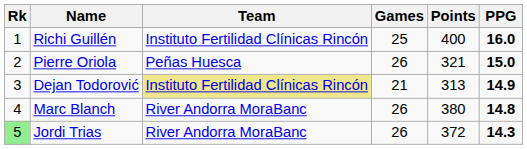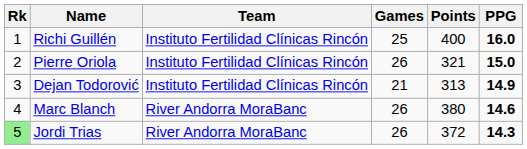 <table class="wikitable" style="text-align: center;">
 <tr>
 <th>Rk</th>
 <th>Name</th>
 <th>Team</th>
 <th>Games</th>
 <th>Points</th>
 <th style="width:40px;">PPG</th>
 </tr>
 <tr>
 <td>1</td>
 <td align="left"> <a href='#'>Richi Guillén</a></td>
 <td align="left"><a href='#'>Instituto Fertilidad Clínicas Rincón</a></td>
 <td>25</td>
 <td>400</td>
 <td><strong>16.0</strong></td>
 </tr>
 <tr>
 <td>2</td>
 <td align="left"> <a href='#'>Pierre Oriola</a></td>
-<td align="left"><a href='#'>Peñas Huesca</a></td>
+<td align="left"><a href='#'>Instituto Fertilidad Clínicas Rincón</a></td>
 <td>26</td>
 <td>321</td>
 <td><strong>15.0</strong></td>
 </tr>
 <tr>
 <td>3</td>
 <td align="left"> <a href='#'>Dejan Todorović</a></td>
-<td align="left" style="background: khaki;"><a href='#'>Instituto Fertilidad Clínicas Rincón</a></td>
+<td align="left"><a href='#'>Instituto Fertilidad Clínicas Rincón</a></td>
 <td>21</td>
 <td>313</td>
 <td><strong>14.9</strong></td>
 </tr>
 <tr>
 <td>4</td>
 <td align="left"> <a href='#'>Marc Blanch</a></td>
 <td align="left"><a href='#'>River Andorra MoraBanc</a></td>
 <td>26</td>
 <td>380</td>
-<td><strong>14.8</strong></td>
+<td><strong>14.6</strong></td>
 </tr>
 <tr>
 <td style="background: lightgreen;">5</td>
 <td align="left"> <a href='#'>Jordi Trias</a></td>
 <td align="left"><a href='#'>River Andorra MoraBanc</a></td>
 <td>26</td>
 <td>372</td>
 <td><strong>14.3</strong></td>
 </tr>
 </table>
